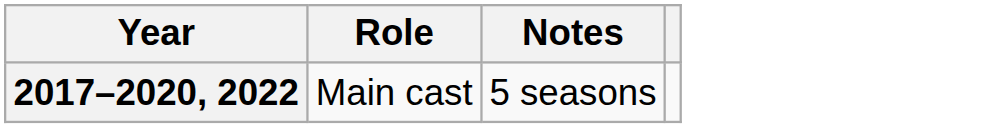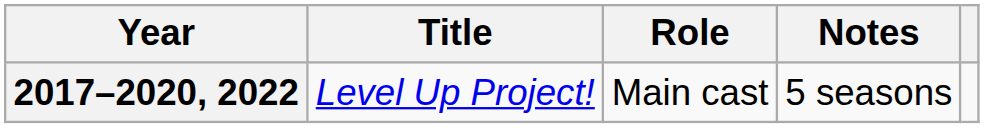 <table class="wikitable plainrowheaders">
 <tr>
 <th scope="col">Year</th>
+<th scope="col">Title</th>
 <th scope="col">Role</th>
 <th scope="col">Notes</th>
 <th scope="col"></th>
 </tr>
 <tr>
 <th scope="row">2017–2020, 2022</th>
+<td><em><a href='#'>Level Up Project!</a></em></td>
 <td>Main cast</td>
 <td>5 seasons</td>
 <td style="text-align:center"></td>
 </tr>
 </table>
